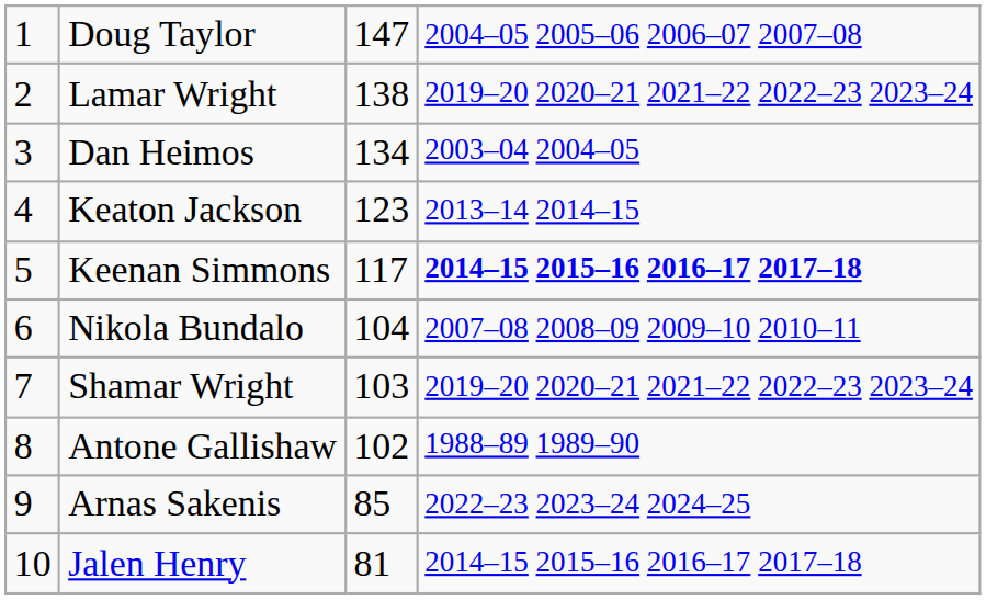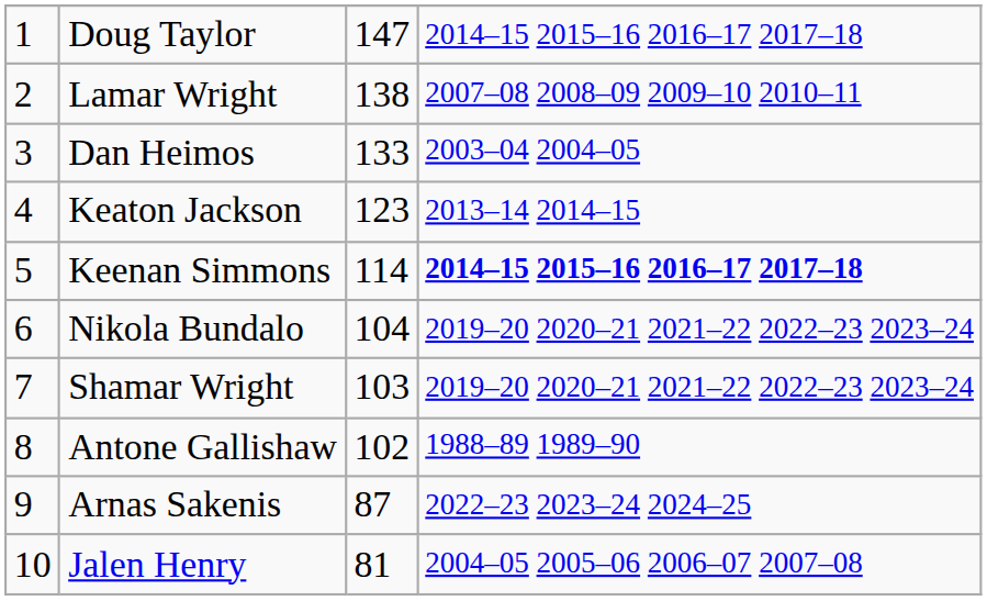 <table class="wikitable">
 <tr>
 </tr>
 <tr>
 <td>1</td>
 <td>Doug Taylor</td>
 <td>147</td>
-<td style="font-size:80%;"><a href='#'>2004–05</a> <a href='#'>2005–06</a> <a href='#'>2006–07</a> <a href='#'>2007–08</a></td>
+<td style="font-size:80%;"><a href='#'>2014–15</a> <a href='#'>2015–16</a> <a href='#'>2016–17</a> <a href='#'>2017–18</a></td>
 </tr>
 <tr>
 <td>2</td>
 <td>Lamar Wright</td>
 <td>138</td>
-<td style="font-size:80%;"><a href='#'>2019–20</a> <a href='#'>2020–21</a> <a href='#'>2021–22</a> <a href='#'>2022–23</a> <a href='#'>2023–24</a></td>
+<td style="font-size:80%;"><a href='#'>2007–08</a> <a href='#'>2008–09</a> <a href='#'>2009–10</a> <a href='#'>2010–11</a></td>
 </tr>
 <tr>
 <td>3</td>
 <td>Dan Heimos</td>
-<td>134</td>
+<td>133</td>
 <td style="font-size:80%;"><a href='#'>2003–04</a> <a href='#'>2004–05</a></td>
 </tr>
 <tr>
 <td>4</td>
 <td>Keaton Jackson</td>
 <td>123</td>
 <td style="font-size:80%;"><a href='#'>2013–14</a> <a href='#'>2014–15</a></td>
 </tr>
 <tr>
 <td>5</td>
 <td>Keenan Simmons</td>
-<td>117</td>
+<td>114</td>
 <td style="font-size:80%;"><strong><a href='#'>2014–15</a> <a href='#'>2015–16</a> <a href='#'>2016–17</a> <a href='#'>2017–18</a></strong></td>
 </tr>
 <tr>
 <td>6</td>
 <td>Nikola Bundalo</td>
 <td>104</td>
-<td style="font-size:80%;"><a href='#'>2007–08</a> <a href='#'>2008–09</a> <a href='#'>2009–10</a> <a href='#'>2010–11</a></td>
+<td style="font-size:80%;"><a href='#'>2019–20</a> <a href='#'>2020–21</a> <a href='#'>2021–22</a> <a href='#'>2022–23</a> <a href='#'>2023–24</a></td>
 </tr>
 <tr>
 <td>7</td>
 <td>Shamar Wright</td>
 <td>103</td>
 <td style="font-size:80%;"><a href='#'>2019–20</a> <a href='#'>2020–21</a> <a href='#'>2021–22</a> <a href='#'>2022–23</a> <a href='#'>2023–24</a></td>
 </tr>
 <tr>
 <td>8</td>
 <td>Antone Gallishaw</td>
 <td>102</td>
 <td style="font-size:80%;"><a href='#'>1988–89</a> <a href='#'>1989–90</a></td>
 </tr>
 <tr>
 <td>9</td>
 <td>Arnas Sakenis</td>
-<td>85</td>
+<td>87</td>
 <td style="font-size:80%;"><a href='#'>2022–23</a> <a href='#'>2023–24</a> <a href='#'>2024–25</a></td>
 </tr>
 <tr>
 <td>10</td>
 <td><a href='#'>Jalen Henry</a></td>
 <td>81</td>
-<td style="font-size:80%;"><a href='#'>2014–15</a> <a href='#'>2015–16</a> <a href='#'>2016–17</a> <a href='#'>2017–18</a></td>
+<td style="font-size:80%;"><a href='#'>2004–05</a> <a href='#'>2005–06</a> <a href='#'>2006–07</a> <a href='#'>2007–08</a></td>
 </tr>
 </table>
